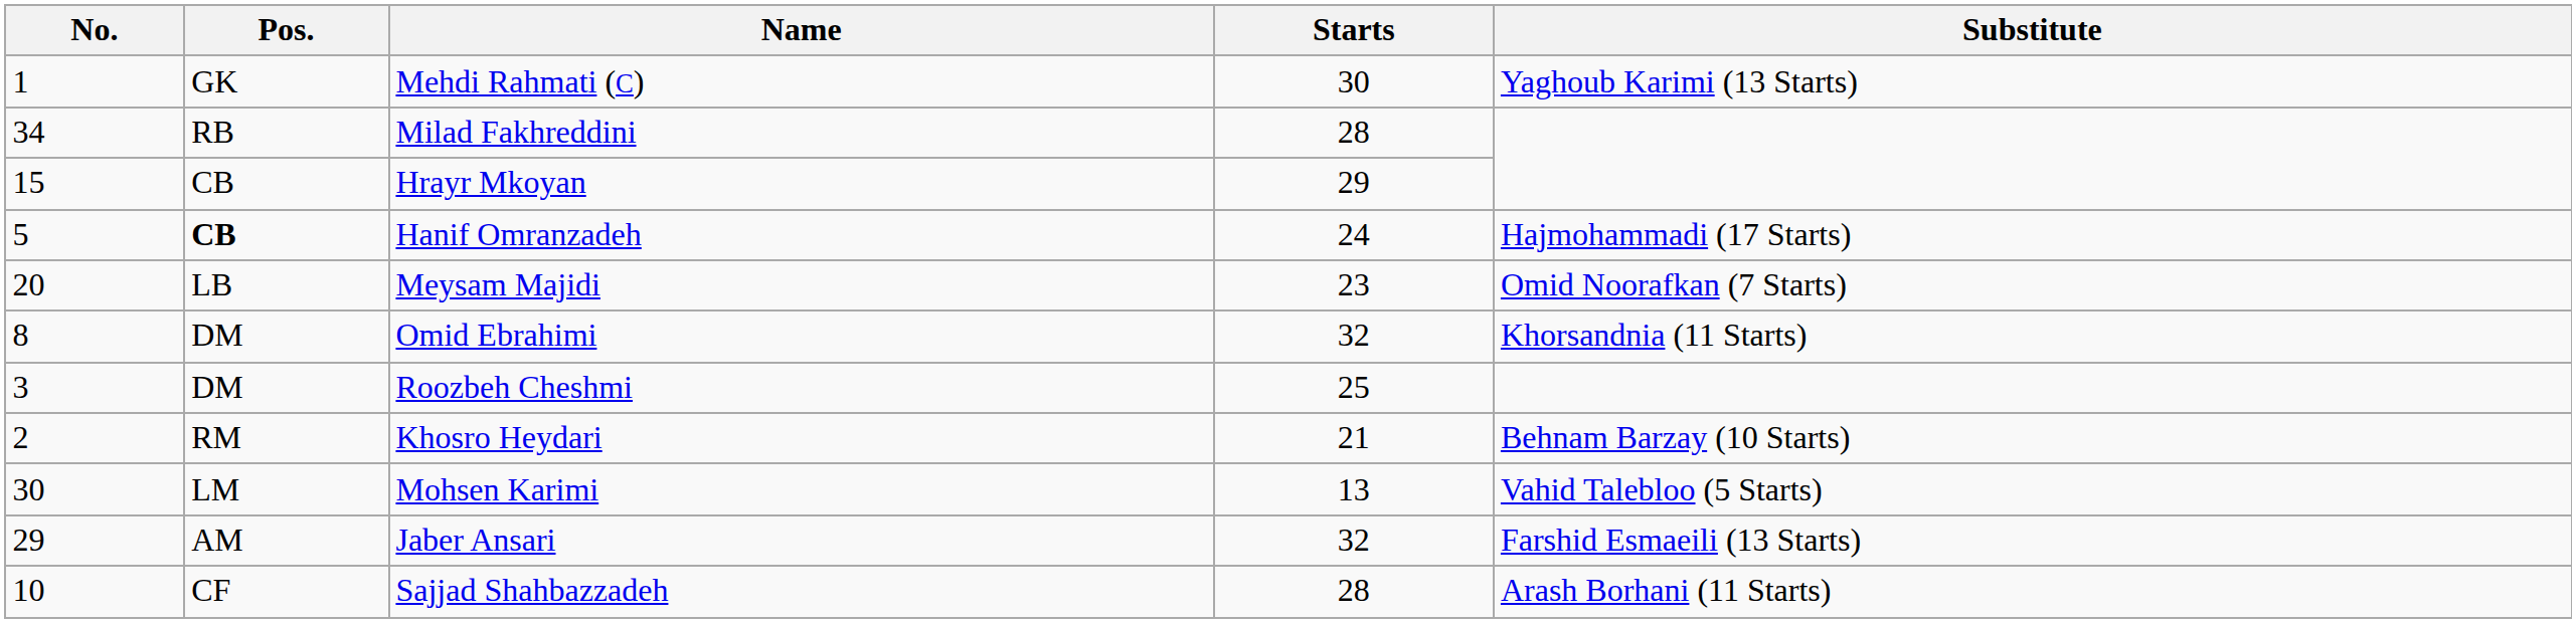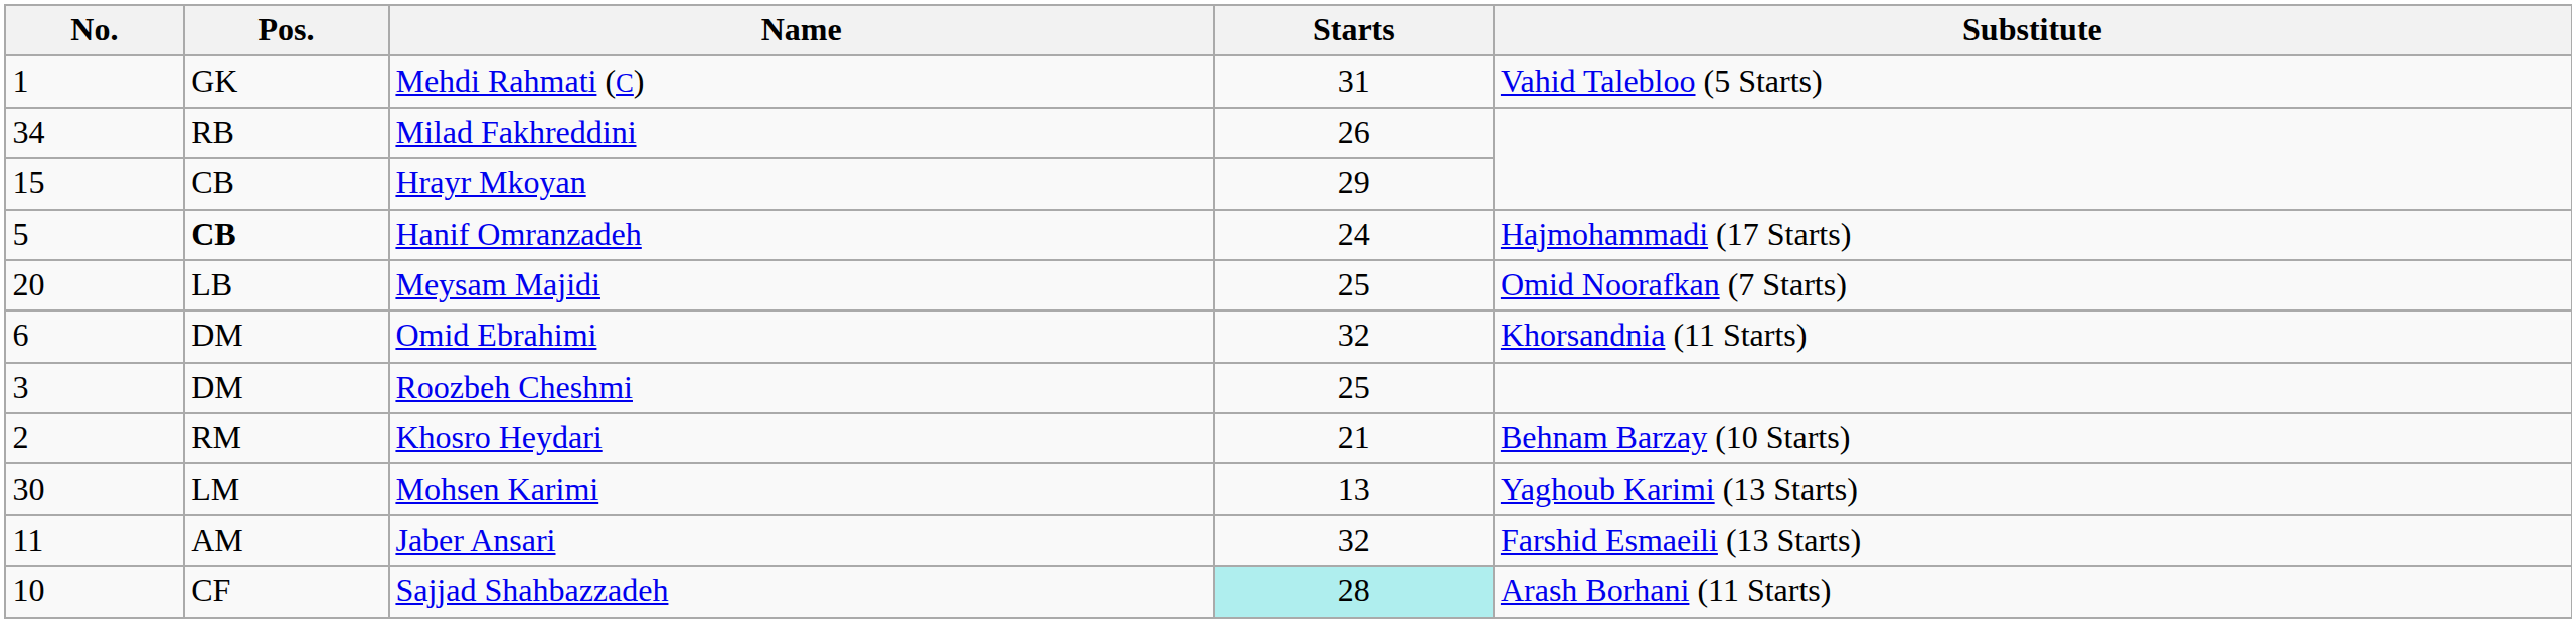 <table class="wikitable" style="width:101%;">
 <tr>
 <th>No.</th>
 <th>Pos.</th>
 <th>Name</th>
 <th>Starts</th>
 <th>Substitute</th>
 </tr>
 <tr>
 <td>1</td>
 <td>GK</td>
 <td> <a href='#'>Mehdi Rahmati</a> (<a href='#'><small>C</small></a>)</td>
-<td style="text-align:center;">30</td>
-<td> <a href='#'>Yaghoub Karimi</a> (13 Starts)</td>
+<td style="text-align:center;">31</td>
+<td> <a href='#'>Vahid Talebloo</a> (5 Starts)</td>
 </tr>
 <tr>
 <td>34</td>
 <td>RB</td>
 <td> <a href='#'>Milad Fakhreddini</a></td>
-<td style="text-align:center;">28</td>
+<td style="text-align:center;">26</td>
 </tr>
 <tr>
 <td>15</td>
 <td>CB</td>
 <td> <a href='#'>Hrayr Mkoyan</a></td>
 <td style="text-align:center;">29</td>
 </tr>
 <tr>
 <td>5</td>
 <td><strong>CB</strong></td>
 <td> <a href='#'>Hanif Omranzadeh</a></td>
 <td style="text-align:center;">24</td>
 <td> <a href='#'>Hajmohammadi</a> (17 Starts)</td>
 </tr>
 <tr>
 <td>20</td>
 <td>LB</td>
 <td> <a href='#'>Meysam Majidi</a></td>
-<td style="text-align:center;">23</td>
+<td style="text-align:center;">25</td>
 <td> <a href='#'>Omid Noorafkan</a> (7 Starts)</td>
 </tr>
 <tr>
-<td>8</td>
+<td>6</td>
 <td>DM</td>
 <td> <a href='#'>Omid Ebrahimi</a></td>
 <td style="text-align:center;">32</td>
 <td> <a href='#'>Khorsandnia</a> (11 Starts)</td>
 </tr>
 <tr>
 <td>3</td>
 <td>DM</td>
 <td> <a href='#'>Roozbeh Cheshmi</a></td>
 <td style="text-align:center;">25</td>
 </tr>
 <tr>
 <td>2</td>
 <td>RM</td>
 <td> <a href='#'>Khosro Heydari</a></td>
 <td style="text-align:center;">21</td>
 <td> <a href='#'>Behnam Barzay</a> (10 Starts)</td>
 </tr>
 <tr>
 <td>30</td>
 <td>LM</td>
 <td> <a href='#'>Mohsen Karimi</a></td>
 <td style="text-align:center;">13</td>
-<td> <a href='#'>Vahid Talebloo</a> (5 Starts)</td>
+<td> <a href='#'>Yaghoub Karimi</a> (13 Starts)</td>
 </tr>
 <tr>
-<td>29</td>
+<td>11</td>
 <td>AM</td>
 <td> <a href='#'>Jaber Ansari</a></td>
 <td style="text-align:center;">32</td>
 <td> <a href='#'>Farshid Esmaeili</a> (13 Starts)</td>
 </tr>
 <tr>
 <td>10</td>
 <td>CF</td>
 <td> <a href='#'>Sajjad Shahbazzadeh</a></td>
-<td style="text-align:center;">28</td>
+<td style="background: paleturquoise; text-align:center;">28</td>
 <td> <a href='#'>Arash Borhani</a> (11 Starts)</td>
 </tr>
 </table>
